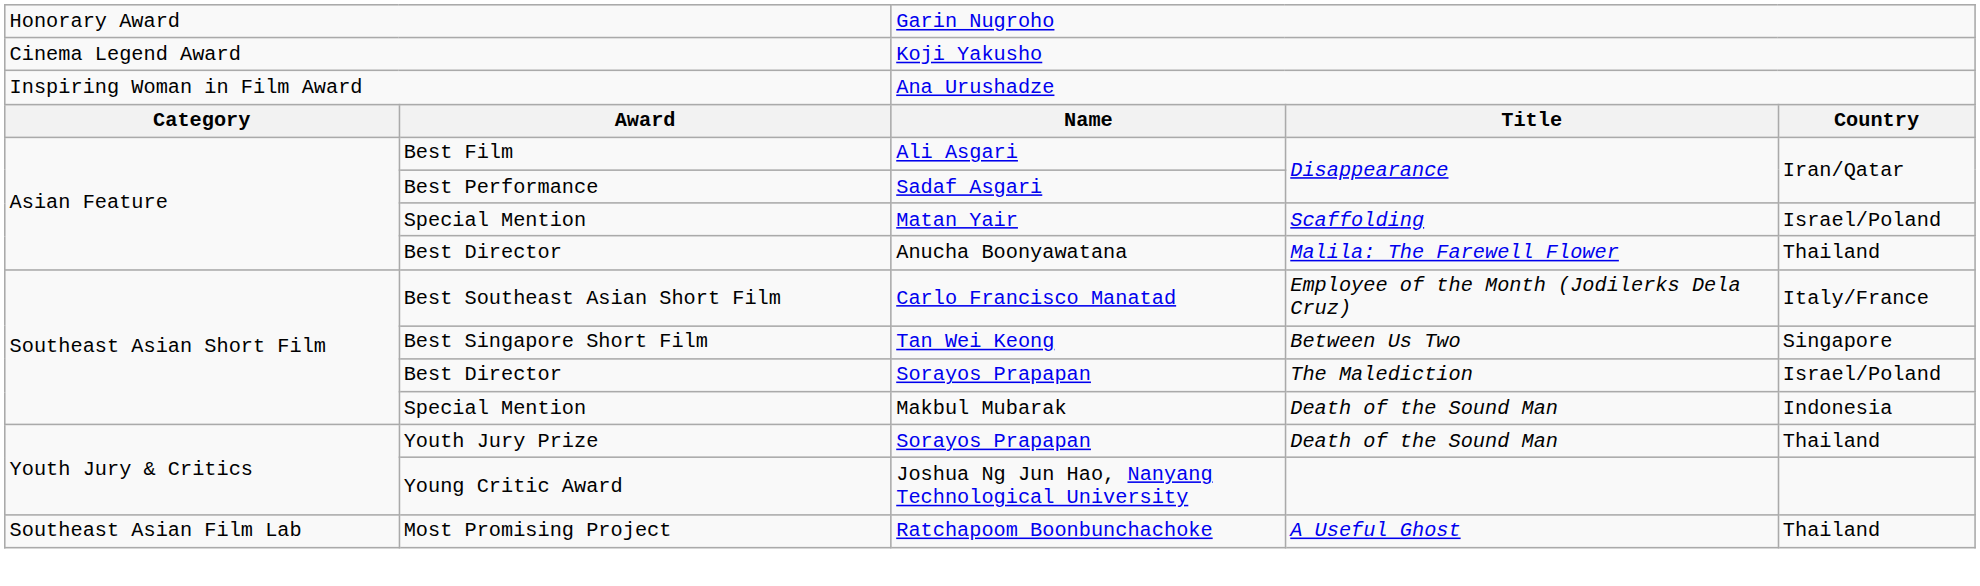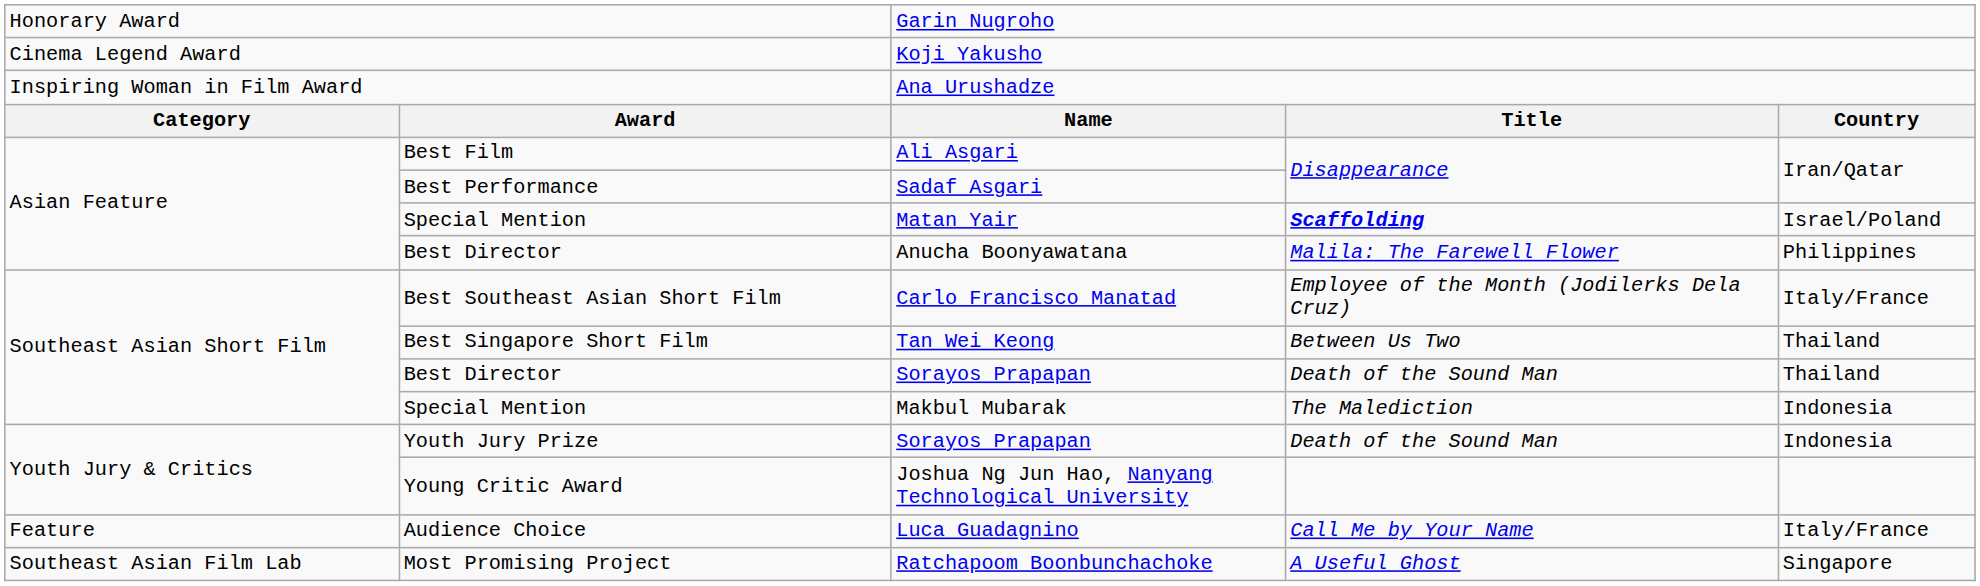 <table class="wikitable" width="100%">
 <tr>
 <td colspan="2">Honorary Award</td>
 <td colspan="3"><a href='#'>Garin Nugroho</a></td>
 </tr>
 <tr>
 <td colspan="2">Cinema Legend Award</td>
 <td colspan="3"><a href='#'>Koji Yakusho</a></td>
 </tr>
 <tr>
 <td colspan="2">Inspiring Woman in Film Award</td>
 <td colspan="3"><a href='#'>Ana Urushadze</a></td>
 </tr>
 <tr>
 <th width="20%" scope="col">Category</th>
 <th width="25%" scope="col">Award</th>
 <th width="20%" scope="col">Name</th>
 <th width="25%" scope="col">Title</th>
 <th width="10%" scope="col">Country</th>
 </tr>
 <tr>
 <td rowspan="4">Asian Feature</td>
 <td>Best Film</td>
 <td><a href='#'>Ali Asgari</a></td>
 <td rowspan="2"><em><a href='#'>Disappearance</a></em></td>
 <td rowspan="2">Iran/Qatar</td>
 </tr>
 <tr>
 <td>Best Performance</td>
 <td><a href='#'>Sadaf Asgari</a></td>
 </tr>
 <tr>
 <td>Special Mention</td>
 <td><a href='#'>Matan Yair</a></td>
-<td><em><a href='#'>Scaffolding</a></em></td>
+<td><strong><em><a href='#'>Scaffolding</a></em></strong></td>
 <td>Israel/Poland</td>
 </tr>
 <tr>
 <td>Best Director</td>
 <td>Anucha Boonyawatana</td>
 <td><em><a href='#'>Malila: The Farewell Flower</a></em></td>
-<td>Thailand</td>
+<td>Philippines</td>
 </tr>
 <tr>
 <td rowspan="4">Southeast Asian Short Film</td>
 <td>Best Southeast Asian Short Film</td>
 <td><a href='#'>Carlo Francisco Manatad</a></td>
 <td><em>Employee of the Month (Jodilerks Dela Cruz)</em></td>
 <td>Italy/France</td>
 </tr>
 <tr>
 <td>Best Singapore Short Film</td>
 <td><a href='#'>Tan Wei Keong</a></td>
 <td><em>Between Us Two</em></td>
-<td>Singapore</td>
+<td>Thailand</td>
 </tr>
 <tr>
 <td>Best Director</td>
 <td><a href='#'>Sorayos Prapapan</a></td>
-<td><em>The Malediction</em></td>
-<td>Israel/Poland</td>
+<td><em>Death of the Sound Man</em></td>
+<td>Thailand</td>
 </tr>
 <tr>
 <td>Special Mention</td>
 <td>Makbul Mubarak</td>
-<td><em>Death of the Sound Man</em></td>
+<td><em>The Malediction</em></td>
 <td>Indonesia</td>
 </tr>
 <tr>
 <td rowspan="2">Youth Jury & Critics</td>
 <td>Youth Jury Prize</td>
 <td><a href='#'>Sorayos Prapapan</a></td>
 <td><em>Death of the Sound Man</em></td>
-<td>Thailand</td>
+<td>Indonesia</td>
 </tr>
 <tr>
 <td>Young Critic Award</td>
 <td>Joshua Ng Jun Hao, <a href='#'>Nanyang Technological University</a></td>
 <td></td>
 <td></td>
 </tr>
 <tr>
+<td>Feature</td>
+<td>Audience Choice</td>
+<td><a href='#'>Luca Guadagnino</a></td>
+<td><em><a href='#'>Call Me by Your Name</a></em></td>
+<td>Italy/France</td>
+</tr>
+<tr>
 <td>Southeast Asian Film Lab</td>
 <td>Most Promising Project</td>
 <td><a href='#'>Ratchapoom Boonbunchachoke</a></td>
 <td><em><a href='#'>A Useful Ghost</a></em></td>
-<td>Thailand</td>
+<td>Singapore</td>
 </tr>
 </table>
